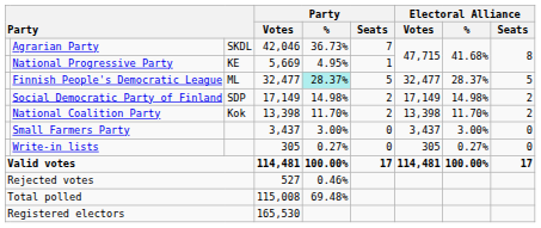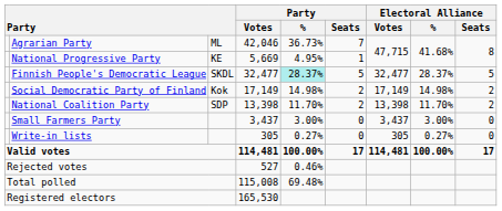 <table class="wikitable" border="1" style="text-align:right;">
 <tr>
 <th style="text-align:left;" valign=bottom rowspan=2 colspan=3>Party</th>
 <th colspan=3>Party</th>
 <th colspan=3>Electoral Alliance</th>
 </tr>
 <tr>
 <th align=center valign=bottom width="50">Votes</th>
 <th align=center valign=bottom width="50">%</th>
 <th align=center valign=bottom width="50">Seats</th>
 <th align=center valign=bottom width="50">Votes</th>
 <th align=center valign=bottom width="50">%</th>
 <th align=center valign=bottom width="50">Seats</th>
 </tr>
 <tr>
 <td></td>
 <td align=left><a href='#'>Agrarian Party</a></td>
-<td align=left>SKDL</td>
+<td align=left>ML</td>
 <td>42,046</td>
 <td>36.73%</td>
 <td>7</td>
 <td rowspan=2>47,715</td>
 <td rowspan=2>41.68%</td>
 <td rowspan=2>8</td>
 </tr>
 <tr>
 <td></td>
 <td align=left><a href='#'>National Progressive Party</a></td>
 <td align=left>KE</td>
 <td>5,669</td>
 <td>4.95%</td>
 <td>1</td>
 </tr>
 <tr>
 <td></td>
 <td align=left><a href='#'>Finnish People's Democratic League</a></td>
-<td align=left>ML</td>
+<td align=left>SKDL</td>
 <td>32,477</td>
 <td style="background: paleturquoise;">28.37%</td>
 <td>5</td>
 <td>32,477</td>
 <td>28.37%</td>
 <td>5</td>
 </tr>
 <tr>
 <td></td>
 <td align=left style="white-space: nowrap;"><a href='#'>Social Democratic Party of Finland</a></td>
-<td align=left>SDP</td>
+<td align=left>Kok</td>
 <td>17,149</td>
 <td>14.98%</td>
 <td>2</td>
 <td>17,149</td>
 <td>14.98%</td>
 <td>2</td>
 </tr>
 <tr>
 <td></td>
 <td align=left><a href='#'>National Coalition Party</a></td>
-<td align=left>Kok</td>
+<td align=left>SDP</td>
 <td>13,398</td>
 <td>11.70%</td>
 <td>2</td>
 <td>13,398</td>
 <td>11.70%</td>
 <td>2</td>
 </tr>
 <tr>
 <td></td>
 <td align=left><a href='#'>Small Farmers Party</a></td>
 <td align=left></td>
 <td>3,437</td>
 <td>3.00%</td>
 <td>0</td>
 <td>3,437</td>
 <td>3.00%</td>
 <td>0</td>
 </tr>
 <tr>
 <td></td>
 <td align=left><a href='#'>Write-in lists</a></td>
 <td align=left></td>
 <td>305</td>
 <td>0.27%</td>
 <td>0</td>
 <td>305</td>
 <td>0.27%</td>
 <td>0</td>
 </tr>
 <tr style="font-weight:bold">
 <td align=left colspan=3>Valid votes</td>
 <td>114,481</td>
 <td>100.00%</td>
 <td>17</td>
 <td>114,481</td>
 <td>100.00%</td>
 <td>17</td>
 </tr>
 <tr>
 <td align=left colspan=3>Rejected votes</td>
 <td>527</td>
 <td>0.46%</td>
 <td></td>
 <td></td>
 <td></td>
 <td></td>
 </tr>
 <tr>
 <td align=left colspan=3>Total polled</td>
 <td>115,008</td>
 <td>69.48%</td>
 <td></td>
 <td></td>
 <td></td>
 <td></td>
 </tr>
 <tr>
 <td align=left colspan=3>Registered electors</td>
 <td>165,530</td>
 <td></td>
 <td></td>
 <td></td>
 <td></td>
 <td></td>
 </tr>
 </table>
